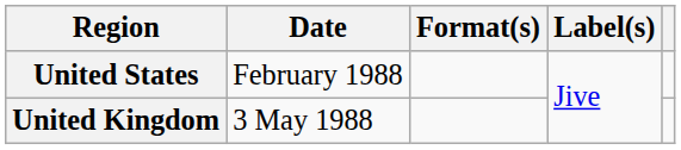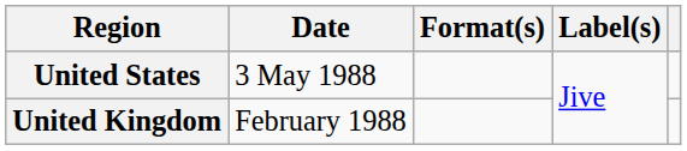 <table class="wikitable plainrowheaders">
 <tr>
 <th scope="col">Region</th>
 <th scope="col">Date</th>
 <th scope="col">Format(s)</th>
 <th scope="col">Label(s)</th>
 <th scope="col"></th>
 </tr>
 <tr>
 <th scope="row">United States</th>
-<td>February 1988</td>
+<td>3 May 1988</td>
 <td></td>
 <td rowspan="2"><a href='#'>Jive</a></td>
 <td></td>
 </tr>
 <tr>
 <th scope="row">United Kingdom</th>
-<td>3 May 1988</td>
+<td>February 1988</td>
 <td></td>
 <td></td>
 </tr>
 </table>
